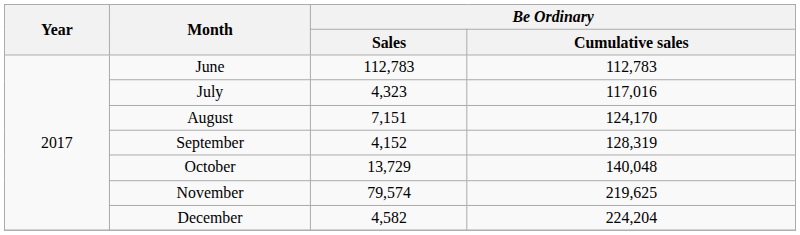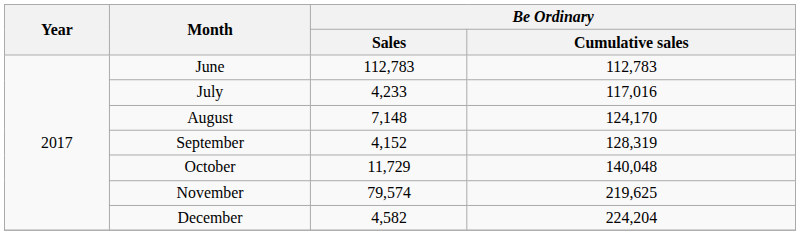 <table class="wikitable" style="text-align:center; width:800px">
 <tr>
 <th rowspan=2>Year</th>
 <th rowspan=2>Month</th>
 <th colspan=2><em>Be Ordinary</em></th>
 </tr>
 <tr>
 <th>Sales</th>
 <th>Cumulative sales</th>
 </tr>
 <tr>
 <td rowspan=7>2017</td>
 <td>June</td>
 <td>112,783</td>
 <td>112,783</td>
 </tr>
 <tr>
 <td>July</td>
-<td>4,323</td>
+<td>4,233</td>
 <td>117,016</td>
 </tr>
 <tr>
 <td>August</td>
-<td>7,151</td>
+<td>7,148</td>
 <td>124,170</td>
 </tr>
 <tr>
 <td>September</td>
 <td>4,152</td>
 <td>128,319</td>
 </tr>
 <tr>
 <td>October</td>
-<td>13,729</td>
+<td>11,729</td>
 <td>140,048</td>
 </tr>
 <tr>
 <td>November</td>
 <td>79,574</td>
 <td>219,625</td>
 </tr>
 <tr>
 <td>December</td>
 <td>4,582</td>
 <td>224,204</td>
 </tr>
 <tr>
 </tr>
 </table>
